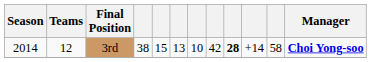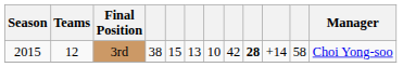 <table class="wikitable" style="text-align:center">
 <tr>
 <th>Season</th>
 <th>Teams</th>
 <th>Final<br>Position</th>
 <th></th>
 <th></th>
 <th></th>
 <th></th>
 <th></th>
 <th></th>
 <th></th>
 <th></th>
 <th>Manager</th>
 </tr>
 <tr>
-<td>2014</td>
+<td>2015</td>
 <td>12</td>
 <td bgcolor=#CC9966>3rd</td>
 <td>38</td>
 <td>15</td>
 <td>13</td>
 <td>10</td>
 <td>42</td>
 <td><strong>28</strong></td>
 <td align=right>+14</td>
 <td>58</td>
-<td align=left><strong> <a href='#'>Choi Yong-soo</a></strong></td>
+<td align=left> <a href='#'>Choi Yong-soo</a></td>
 </tr>
 <tr>
 </tr>
 </table>
